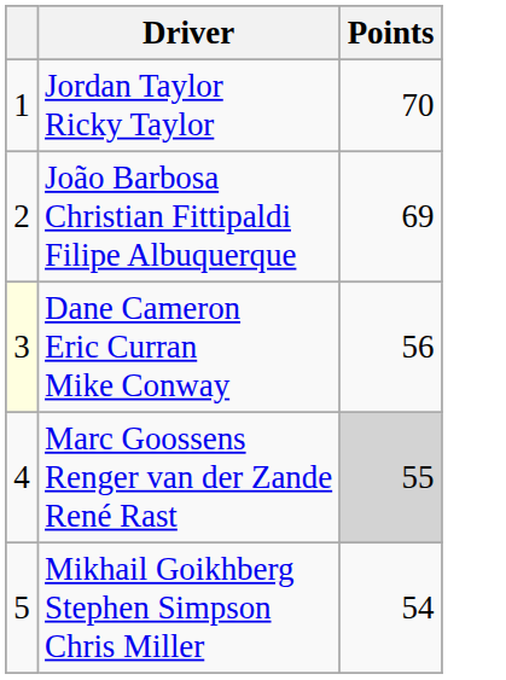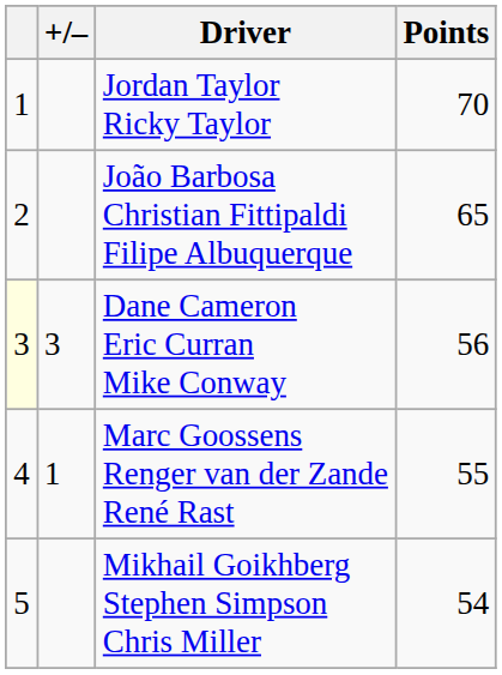 <table class="wikitable" style="font-size: 95%;">
 <tr>
 <th scope="col"></th>
+<th scope="col">+/–</th>
 <th scope="col">Driver</th>
 <th scope="col">Points</th>
 </tr>
 <tr>
 <td align=center>1</td>
+<td align="left"></td>
 <td> <a href='#'>Jordan Taylor</a><br> <a href='#'>Ricky Taylor</a></td>
 <td align=right>70</td>
 </tr>
 <tr>
 <td align=center>2</td>
+<td align="left"></td>
 <td> <a href='#'>João Barbosa</a><br> <a href='#'>Christian Fittipaldi</a><br>  <a href='#'>Filipe Albuquerque</a></td>
-<td align=right>69</td>
+<td align=right>65</td>
 </tr>
 <tr>
 <td align=center style="background: lightyellow;">3</td>
+<td align="left"> 3</td>
 <td> <a href='#'>Dane Cameron</a><br> <a href='#'>Eric Curran</a><br> <a href='#'>Mike Conway</a></td>
 <td align=right>56</td>
 </tr>
 <tr>
 <td align=center>4</td>
+<td align="left"> 1</td>
 <td> <a href='#'>Marc Goossens</a><br> <a href='#'>Renger van der Zande</a><br> <a href='#'>René Rast</a></td>
-<td align=right style="background: lightgrey;">55</td>
+<td align=right>55</td>
 </tr>
 <tr>
 <td align=center>5</td>
+<td align="left"></td>
 <td> <a href='#'>Mikhail Goikhberg</a><br> <a href='#'>Stephen Simpson</a><br> <a href='#'>Chris Miller</a></td>
 <td align=right>54</td>
 </tr>
 </table>
